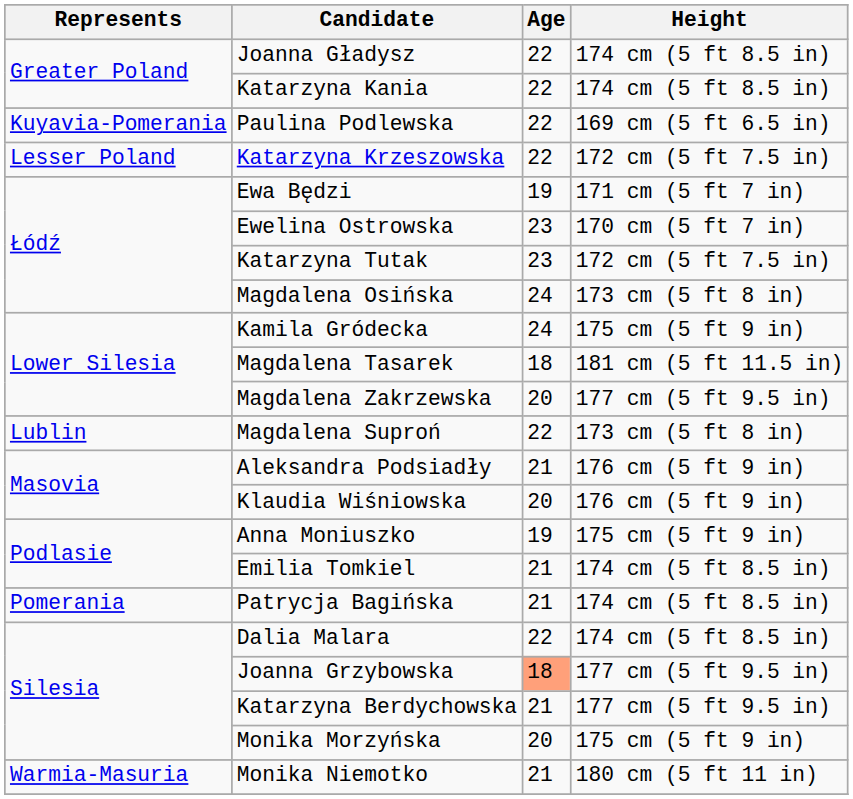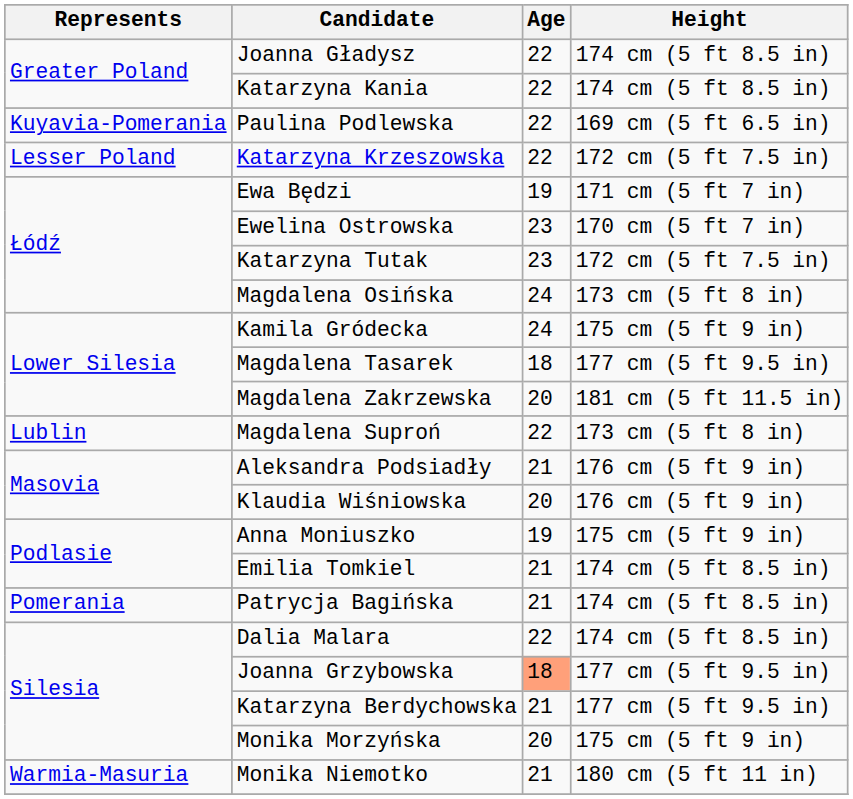 <table class="wikitable sortable" style="font-size: 95%;">
 <tr>
 <th>Represents</th>
 <th>Candidate</th>
 <th>Age</th>
 <th>Height</th>
 </tr>
 <tr>
 <td rowspan="2"><a href='#'>Greater Poland</a></td>
 <td>Joanna Gładysz</td>
 <td>22</td>
 <td>174 cm (5 ft 8.5 in)</td>
 </tr>
 <tr>
 <td>Katarzyna Kania</td>
 <td>22</td>
 <td>174 cm (5 ft 8.5 in)</td>
 </tr>
 <tr>
 <td><a href='#'>Kuyavia-Pomerania</a></td>
 <td>Paulina Podlewska</td>
 <td>22</td>
 <td>169 cm (5 ft 6.5 in)</td>
 </tr>
 <tr>
 <td><a href='#'>Lesser Poland</a></td>
 <td><a href='#'>Katarzyna Krzeszowska</a></td>
 <td>22</td>
 <td>172 cm (5 ft 7.5 in)</td>
 </tr>
 <tr>
 <td rowspan="4"><a href='#'>Łódź</a></td>
 <td>Ewa Będzi</td>
 <td>19</td>
 <td>171 cm (5 ft 7 in)</td>
 </tr>
 <tr>
 <td>Ewelina Ostrowska</td>
 <td>23</td>
 <td>170 cm (5 ft 7 in)</td>
 </tr>
 <tr>
 <td>Katarzyna Tutak</td>
 <td>23</td>
 <td>172 cm (5 ft 7.5 in)</td>
 </tr>
 <tr>
 <td>Magdalena Osińska</td>
 <td>24</td>
 <td>173 cm (5 ft 8 in)</td>
 </tr>
 <tr>
 <td rowspan="3"><a href='#'>Lower Silesia</a></td>
 <td>Kamila Gródecka</td>
 <td>24</td>
 <td>175 cm (5 ft 9 in)</td>
 </tr>
 <tr>
 <td>Magdalena Tasarek</td>
 <td>18</td>
-<td>181 cm (5 ft 11.5 in)</td>
+<td>177 cm (5 ft 9.5 in)</td>
 </tr>
 <tr>
 <td>Magdalena Zakrzewska</td>
 <td>20</td>
-<td>177 cm (5 ft 9.5 in)</td>
+<td>181 cm (5 ft 11.5 in)</td>
 </tr>
 <tr>
 <td><a href='#'>Lublin</a></td>
 <td>Magdalena Suproń</td>
 <td>22</td>
 <td>173 cm (5 ft 8 in)</td>
 </tr>
 <tr>
 <td rowspan="2"><a href='#'>Masovia</a></td>
 <td>Aleksandra Podsiadły</td>
 <td>21</td>
 <td>176 cm (5 ft 9 in)</td>
 </tr>
 <tr>
 <td>Klaudia Wiśniowska</td>
 <td>20</td>
 <td>176 cm (5 ft 9 in)</td>
 </tr>
 <tr>
 <td rowspan="2"><a href='#'>Podlasie</a></td>
 <td>Anna Moniuszko</td>
 <td>19</td>
 <td>175 cm (5 ft 9 in)</td>
 </tr>
 <tr>
 <td>Emilia Tomkiel</td>
 <td>21</td>
 <td>174 cm (5 ft 8.5 in)</td>
 </tr>
 <tr>
 <td><a href='#'>Pomerania</a></td>
 <td>Patrycja Bagińska</td>
 <td>21</td>
 <td>174 cm (5 ft 8.5 in)</td>
 </tr>
 <tr>
 <td rowspan="4"><a href='#'>Silesia</a></td>
 <td>Dalia Malara</td>
 <td>22</td>
 <td>174 cm (5 ft 8.5 in)</td>
 </tr>
 <tr>
 <td>Joanna Grzybowska</td>
 <td style="background: lightsalmon;">18</td>
 <td>177 cm (5 ft 9.5 in)</td>
 </tr>
 <tr>
 <td>Katarzyna Berdychowska</td>
 <td>21</td>
 <td>177 cm (5 ft 9.5 in)</td>
 </tr>
 <tr>
 <td>Monika Morzyńska</td>
 <td>20</td>
 <td>175 cm (5 ft 9 in)</td>
 </tr>
 <tr>
 <td><a href='#'>Warmia-Masuria</a></td>
 <td>Monika Niemotko</td>
 <td>21</td>
 <td>180 cm (5 ft 11 in)</td>
 </tr>
 <tr>
 </tr>
 </table>
